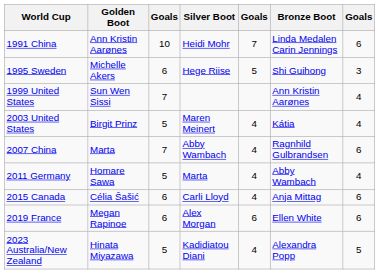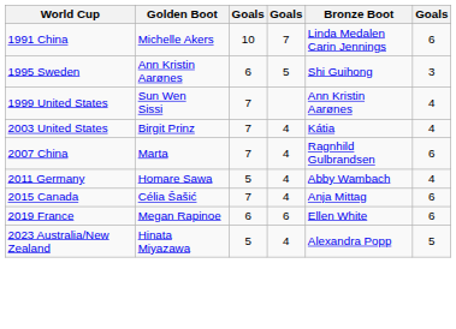 <table class="wikitable">
 <tr>
 <th>World Cup</th>
 <th>Golden Boot</th>
 <th>Goals</th>
-<th>Silver Boot</th>
 <th>Goals</th>
 <th>Bronze Boot</th>
 <th>Goals</th>
 </tr>
 <tr>
 <td><a href='#'>1991 China</a></td>
-<td> <a href='#'>Ann Kristin Aarønes</a></td>
+<td> <a href='#'>Michelle Akers</a></td>
 <td align=center>10</td>
-<td> <a href='#'>Heidi Mohr</a></td>
 <td align=center>7</td>
 <td> <a href='#'>Linda Medalen</a><br> <a href='#'>Carin Jennings</a></td>
 <td align=center>6</td>
 </tr>
 <tr>
 <td><a href='#'>1995 Sweden</a></td>
-<td> <a href='#'>Michelle Akers</a></td>
+<td> <a href='#'>Ann Kristin Aarønes</a></td>
 <td align=center>6</td>
-<td> <a href='#'>Hege Riise</a></td>
 <td align=center>5</td>
 <td> <a href='#'>Shi Guihong</a></td>
 <td align=center>3</td>
 </tr>
 <tr>
 <td><a href='#'>1999 United States</a></td>
 <td> <a href='#'>Sun Wen</a><br> <a href='#'>Sissi</a></td>
 <td align=center>7</td>
-<td></td>
 <td align=center></td>
 <td> <a href='#'>Ann Kristin Aarønes</a></td>
 <td align=center>4</td>
 </tr>
 <tr>
 <td><a href='#'>2003 United States</a></td>
 <td> <a href='#'>Birgit Prinz</a></td>
-<td align=center>5</td>
-<td> <a href='#'>Maren Meinert</a></td>
+<td align=center>7</td>
 <td align=center>4</td>
 <td> <a href='#'>Kátia</a></td>
 <td align=center>4</td>
 </tr>
 <tr>
 <td><a href='#'>2007 China</a></td>
 <td> <a href='#'>Marta</a></td>
 <td align=center>7</td>
-<td> <a href='#'>Abby Wambach</a></td>
 <td align=center>4</td>
 <td> <a href='#'>Ragnhild Gulbrandsen</a></td>
 <td align=center>6</td>
 </tr>
 <tr>
 <td><a href='#'>2011 Germany</a></td>
 <td> <a href='#'>Homare Sawa</a></td>
 <td align=center>5</td>
-<td> <a href='#'>Marta</a></td>
 <td align=center>4</td>
 <td> <a href='#'>Abby Wambach</a></td>
 <td align=center>4</td>
 </tr>
 <tr>
 <td><a href='#'>2015 Canada</a></td>
 <td> <a href='#'>Célia Šašić</a></td>
-<td align=center>6</td>
-<td> <a href='#'>Carli Lloyd</a></td>
+<td align=center>7</td>
 <td align=center>4</td>
 <td> <a href='#'>Anja Mittag</a></td>
 <td align=center>6</td>
 </tr>
 <tr>
 <td><a href='#'>2019 France</a></td>
 <td> <a href='#'>Megan Rapinoe</a></td>
 <td align=center>6</td>
-<td> <a href='#'>Alex Morgan</a></td>
 <td align=center>6</td>
 <td> <a href='#'>Ellen White</a></td>
 <td align=center>6</td>
 </tr>
 <tr>
 <td><a href='#'>2023 Australia/New Zealand</a></td>
 <td> <a href='#'>Hinata Miyazawa</a></td>
 <td align=center>5</td>
-<td> <a href='#'>Kadidiatou Diani</a></td>
 <td align=center>4</td>
 <td> <a href='#'>Alexandra Popp</a></td>
 <td align=center>5</td>
 </tr>
 </table>
